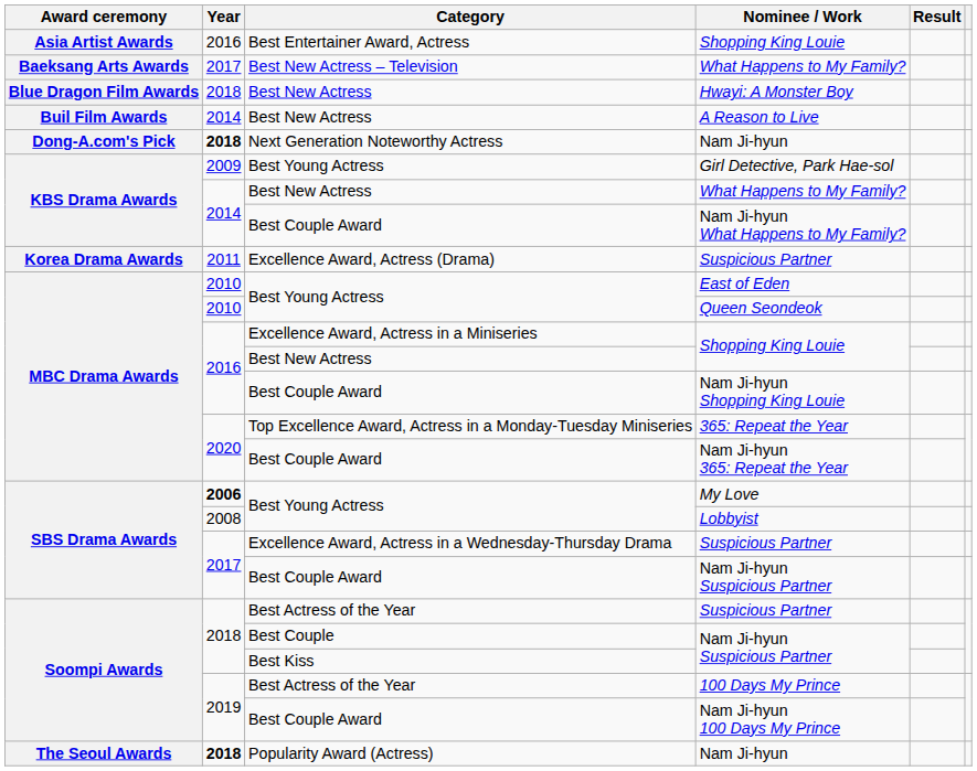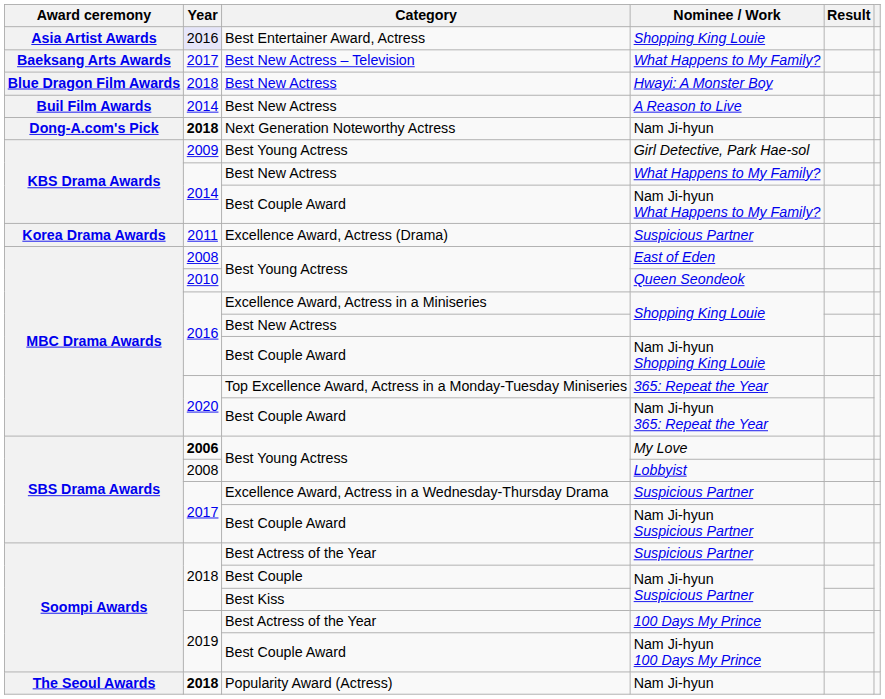 <table class="wikitable plainrowheaders sortable">
 <tr>
 <th scope="col">Award ceremony</th>
 <th scope="col">Year</th>
 <th scope="col">Category</th>
 <th scope="col">Nominee / Work</th>
 <th scope="col">Result</th>
 <th scope="col" class="unsortable"></th>
 </tr>
 <tr>
 <th scope="row"><a href='#'>Asia Artist Awards</a></th>
-<td style="text-align:center">2016</td>
+<td style="background: lavender; text-align:center">2016</td>
 <td>Best Entertainer Award, Actress</td>
 <td><em><a href='#'>Shopping King Louie</a></em></td>
 <td></td>
 <td style="text-align:center"></td>
 </tr>
 <tr>
 <th scope="row"><a href='#'>Baeksang Arts Awards</a></th>
 <td style="text-align:center"><a href='#'>2017</a></td>
 <td><a href='#'>Best New Actress – Television</a></td>
 <td><em><a href='#'>What Happens to My Family?</a></em></td>
 <td></td>
 <td style="text-align:center"></td>
 </tr>
 <tr>
 <th scope="row"><a href='#'>Blue Dragon Film Awards</a></th>
 <td style="text-align:center"><a href='#'>2018</a></td>
 <td><a href='#'>Best New Actress</a></td>
 <td><em><a href='#'>Hwayi: A Monster Boy</a></em></td>
 <td></td>
 <td style="text-align:center"></td>
 </tr>
 <tr>
 <th scope="row"><a href='#'>Buil Film Awards</a></th>
 <td style="text-align:center"><a href='#'>2014</a></td>
 <td>Best New Actress</td>
 <td><em><a href='#'>A Reason to Live</a></em></td>
 <td></td>
 <td style="text-align:center"></td>
 </tr>
 <tr>
 <th scope="row"><a href='#'>Dong-A.com's Pick</a></th>
 <td style="text-align:center"><strong>2018</strong></td>
 <td>Next Generation Noteworthy Actress</td>
 <td>Nam Ji-hyun</td>
 <td></td>
 <td style="text-align:center"></td>
 </tr>
 <tr>
 <th scope="row"  rowspan="3"><a href='#'>KBS Drama Awards</a></th>
 <td style="text-align:center"><a href='#'>2009</a></td>
 <td>Best Young Actress</td>
 <td><em>Girl Detective, Park Hae-sol</em></td>
 <td></td>
 <td style="text-align:center"></td>
 </tr>
 <tr>
 <td rowspan="2" style="text-align:center"><a href='#'>2014</a></td>
 <td>Best New Actress</td>
 <td><em><a href='#'>What Happens to My Family?</a></em></td>
 <td></td>
 <td style="text-align:center"></td>
 </tr>
 <tr>
 <td>Best Couple Award</td>
 <td>Nam Ji-hyun <br><em><a href='#'>What Happens to My Family?</a></em></td>
 <td></td>
 <td style="text-align:center"></td>
 </tr>
 <tr>
 <th scope="row"><a href='#'>Korea Drama Awards</a></th>
 <td style="text-align:center"><a href='#'>2011</a></td>
 <td>Excellence Award, Actress (Drama)</td>
 <td><em><a href='#'>Suspicious Partner</a></em></td>
 <td></td>
 <td style="text-align:center"></td>
 </tr>
 <tr>
 <th scope="row"  rowspan="7"><a href='#'>MBC Drama Awards</a></th>
-<td style="text-align:center"><a href='#'>2010</a></td>
+<td style="text-align:center"><a href='#'>2008</a></td>
 <td rowspan="2">Best Young Actress</td>
 <td><em><a href='#'>East of Eden</a></em></td>
 <td></td>
 <td style="text-align:center"></td>
 </tr>
 <tr>
 <td style="text-align:center"><a href='#'>2010</a></td>
 <td><em><a href='#'>Queen Seondeok</a></em></td>
 <td></td>
 <td style="text-align:center"></td>
 </tr>
 <tr>
 <td rowspan="3" style="text-align:center"><a href='#'>2016</a></td>
 <td>Excellence Award, Actress in a Miniseries</td>
 <td rowspan="2"><em><a href='#'>Shopping King Louie</a></em></td>
 <td></td>
 <td style="text-align:center"></td>
 </tr>
 <tr>
 <td>Best New Actress</td>
 <td></td>
 <td style="text-align:center"></td>
 </tr>
 <tr>
 <td>Best Couple Award</td>
 <td>Nam Ji-hyun <br><em><a href='#'>Shopping King Louie</a></em></td>
 <td></td>
 <td style="text-align:center"></td>
 </tr>
 <tr>
 <td rowspan="2" style="text-align:center"><a href='#'>2020</a></td>
 <td>Top Excellence Award, Actress in a Monday-Tuesday Miniseries</td>
 <td><em><a href='#'>365: Repeat the Year</a></em></td>
 <td></td>
 <td rowspan="2" style="text-align:center"></td>
 </tr>
 <tr>
 <td>Best Couple Award</td>
 <td>Nam Ji-hyun <br><em><a href='#'>365: Repeat the Year</a></em></td>
 <td></td>
 </tr>
 <tr>
 <th scope="row"  rowspan="4"><a href='#'>SBS Drama Awards</a></th>
 <td style="text-align:center"><strong>2006</strong></td>
 <td rowspan="2">Best Young Actress</td>
 <td><em>My Love</em></td>
 <td></td>
 <td style="text-align:center"></td>
 </tr>
 <tr>
 <td style="text-align:center">2008</td>
 <td><em><a href='#'>Lobbyist</a></em></td>
 <td></td>
 <td style="text-align:center"></td>
 </tr>
 <tr>
 <td rowspan="2" style="text-align:center"><a href='#'>2017</a></td>
 <td>Excellence Award, Actress in a Wednesday-Thursday Drama</td>
 <td><em><a href='#'>Suspicious Partner</a></em></td>
 <td></td>
 <td style="text-align:center"></td>
 </tr>
 <tr>
 <td>Best Couple Award</td>
 <td>Nam Ji-hyun  <br><em><a href='#'>Suspicious Partner</a></em></td>
 <td></td>
 <td style="text-align:center"></td>
 </tr>
 <tr>
 <th scope="row"  rowspan="5"><a href='#'>Soompi Awards</a></th>
 <td rowspan="3" style="text-align:center">2018</td>
 <td>Best Actress of the Year</td>
 <td><em><a href='#'>Suspicious Partner</a></em></td>
 <td></td>
 <td rowspan="3" style="text-align:center"></td>
 </tr>
 <tr>
 <td>Best Couple</td>
 <td rowspan="2">Nam Ji-hyun <br><em><a href='#'>Suspicious Partner</a></em></td>
 <td></td>
 </tr>
 <tr>
 <td>Best Kiss</td>
 <td></td>
 </tr>
 <tr>
 <td rowspan="2" style="text-align:center">2019</td>
 <td>Best Actress of the Year</td>
 <td><em><a href='#'>100 Days My Prince</a></em></td>
 <td></td>
 <td rowspan="2" style="text-align:center"></td>
 </tr>
 <tr>
 <td>Best Couple Award</td>
 <td>Nam Ji-hyun <br><em><a href='#'>100 Days My Prince</a></em></td>
 <td></td>
 </tr>
 <tr>
 <th scope="row"><a href='#'>The Seoul Awards</a></th>
 <td style="text-align:center"><strong>2018</strong></td>
 <td>Popularity Award (Actress)</td>
 <td>Nam Ji-hyun</td>
 <td></td>
 <td style="text-align:center"></td>
 </tr>
 </table>
